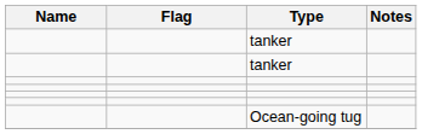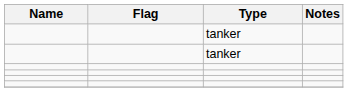 <table class="wikitable sortable">
 <tr>
 <th scope="col" width="100px">Name</th>
 <th scope="col" width="140px">Flag</th>
 <th scope="col" width="120px">Type</th>
 <th>Notes</th>
 </tr>
 <tr>
 <td></td>
 <td></td>
 <td> tanker</td>
 <td></td>
 </tr>
 <tr>
 <td></td>
 <td></td>
 <td> tanker</td>
 <td></td>
 </tr>
 <tr>
 <td></td>
 <td></td>
 <td></td>
 <td></td>
 </tr>
 <tr>
 <td></td>
 <td></td>
 <td></td>
 <td></td>
 </tr>
 <tr>
 <td></td>
 <td></td>
 <td></td>
 <td></td>
 </tr>
 <tr>
 <td></td>
 <td></td>
 <td></td>
 <td></td>
 </tr>
 <tr>
-<td></td>
-<td></td>
-<td>Ocean-going tug</td>
-<td></td>
-</tr>
-<tr>
 </tr>
 </table>
